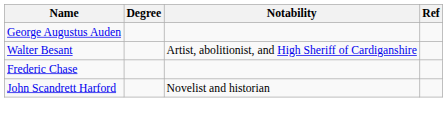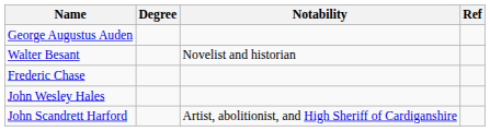 <table class="wikitable">
 <tr>
 <th>Name</th>
 <th>Degree</th>
 <th>Notability</th>
 <th>Ref</th>
 </tr>
 <tr>
 <td><a href='#'>George Augustus Auden</a></td>
 <td></td>
 <td></td>
 <td></td>
 </tr>
 <tr>
 <td><a href='#'>Walter Besant</a></td>
 <td></td>
-<td>Artist, abolitionist, and <a href='#'>High Sheriff of Cardiganshire</a></td>
+<td>Novelist and historian</td>
 <td></td>
 </tr>
 <tr>
 <td><a href='#'>Frederic Chase</a></td>
 <td></td>
 <td></td>
 <td></td>
 </tr>
 <tr>
+<td><a href='#'>John Wesley Hales</a></td>
+<td></td>
+<td></td>
+<td></td>
+</tr>
+<tr>
 <td><a href='#'>John Scandrett Harford</a></td>
 <td></td>
-<td>Novelist and historian</td>
+<td>Artist, abolitionist, and <a href='#'>High Sheriff of Cardiganshire</a></td>
 <td></td>
 </tr>
 </table>
